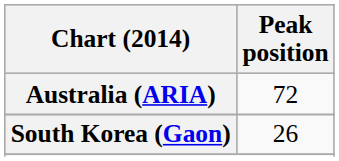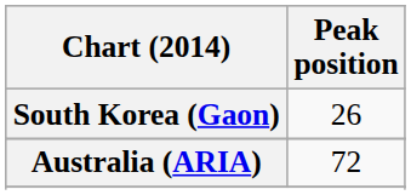 <table class="wikitable sortable plainrowheaders" style="text-align: center;">
 <tr>
 <th scope="col">Chart (2014)</th>
 <th scope="col">Peak<br>position</th>
 </tr>
 <tr>
-<th scope="row">Australia (<a href='#'>ARIA</a>)</th>
-<td>72</td>
+<th scope="row">South Korea (<a href='#'>Gaon</a>)</th>
+<td>26</td>
 </tr>
 <tr>
 </tr>
 <tr>
 </tr>
 <tr>
 </tr>
 <tr>
 </tr>
 <tr>
 </tr>
 <tr>
 </tr>
 <tr>
 </tr>
 <tr>
-<th scope="row">South Korea (<a href='#'>Gaon</a>)</th>
-<td>26</td>
+<th scope="row">Australia (<a href='#'>ARIA</a>)</th>
+<td>72</td>
 </tr>
 <tr>
 </tr>
 <tr>
 </tr>
 </table>
